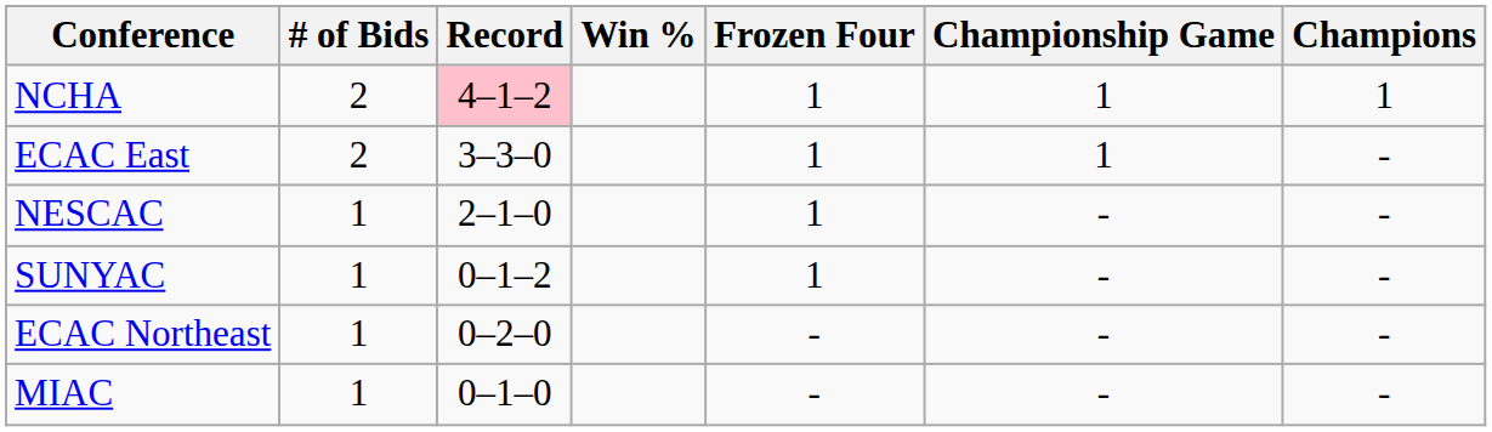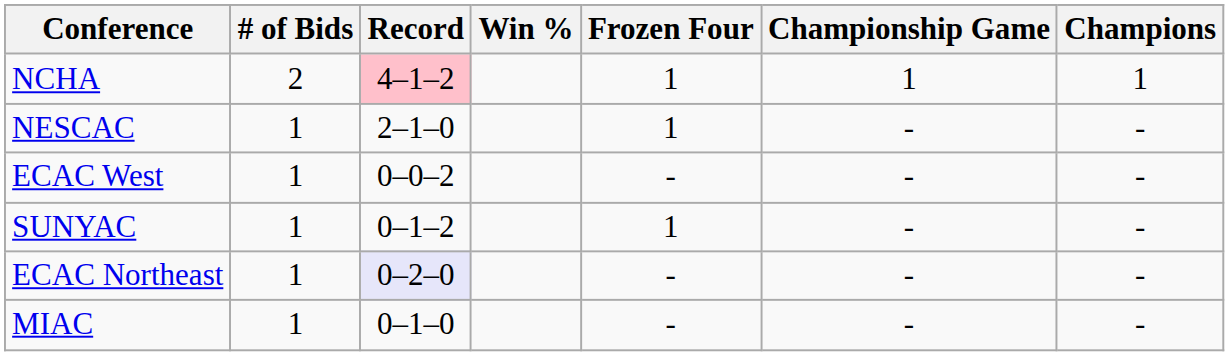 <table class="wikitable sortable">
 <tr>
 <th>Conference</th>
 <th># of Bids</th>
 <th>Record</th>
 <th>Win %</th>
 <th>Frozen Four</th>
 <th>Championship Game</th>
 <th>Champions</th>
 </tr>
 <tr align="center">
 <td align="left"><a href='#'>NCHA</a></td>
 <td>2</td>
 <td style="background: pink;">4–1–2</td>
 <td></td>
 <td>1</td>
 <td>1</td>
 <td>1</td>
 </tr>
 <tr align="center">
-<td align="left"><a href='#'>ECAC East</a></td>
-<td>2</td>
-<td>3–3–0</td>
-<td></td>
-<td>1</td>
-<td>1</td>
-<td>-</td>
-</tr>
-<tr align="center">
 <td align="left"><a href='#'>NESCAC</a></td>
 <td>1</td>
 <td>2–1–0</td>
 <td></td>
 <td>1</td>
+<td>-</td>
+<td>-</td>
+</tr>
+<tr align="center">
+<td align="left"><a href='#'>ECAC West</a></td>
+<td>1</td>
+<td>0–0–2</td>
+<td></td>
+<td>-</td>
 <td>-</td>
 <td>-</td>
 </tr>
 <tr align="center">
 <td align="left"><a href='#'>SUNYAC</a></td>
 <td>1</td>
 <td>0–1–2</td>
 <td></td>
 <td>1</td>
 <td>-</td>
 <td>-</td>
 </tr>
 <tr align="center">
 <td align="left"><a href='#'>ECAC Northeast</a></td>
 <td>1</td>
-<td>0–2–0</td>
+<td style="background: lavender;">0–2–0</td>
 <td></td>
 <td>-</td>
 <td>-</td>
 <td>-</td>
 </tr>
 <tr align="center">
 <td align="left"><a href='#'>MIAC</a></td>
 <td>1</td>
 <td>0–1–0</td>
 <td></td>
 <td>-</td>
 <td>-</td>
 <td>-</td>
 </tr>
 </table>
